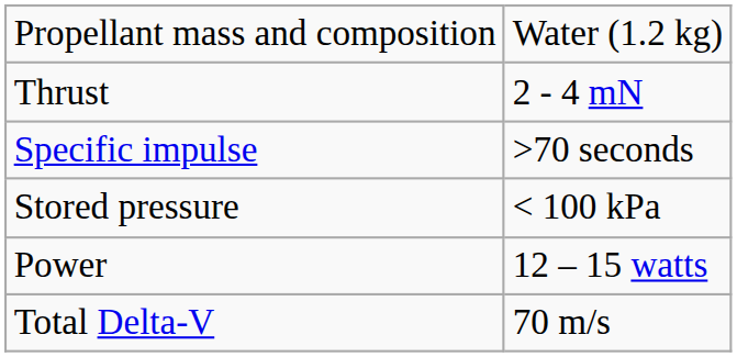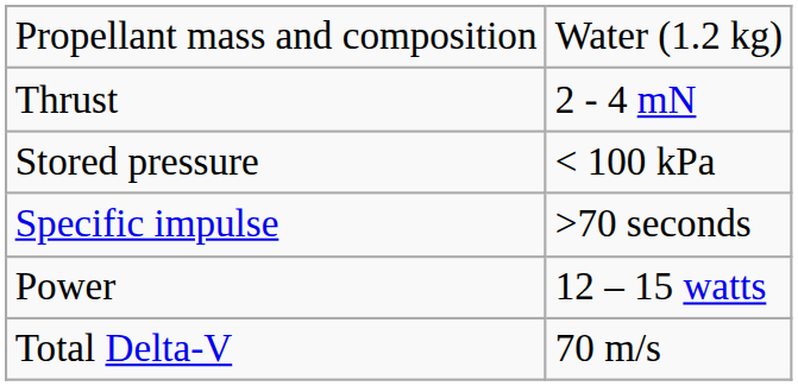 <table class="wikitable floatright" title=Thruster design parameters>
 <tr>
 <td>Propellant mass and composition</td>
 <td>Water (1.2 kg)</td>
 </tr>
 <tr>
 <td>Thrust</td>
 <td>2 - 4 <a href='#'>mN</a></td>
 </tr>
 <tr>
+<td>Stored pressure</td>
+<td>< 100 kPa</td>
+</tr>
+<tr>
 <td><a href='#'>Specific impulse</a></td>
 <td>>70 seconds</td>
-</tr>
-<tr>
-<td>Stored pressure</td>
-<td>< 100 kPa</td>
 </tr>
 <tr>
 <td>Power</td>
 <td>12 – 15 <a href='#'>watts</a></td>
 </tr>
 <tr>
 <td>Total <a href='#'>Delta-V</a></td>
 <td>70 m/s</td>
 </tr>
 </table>
